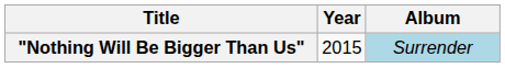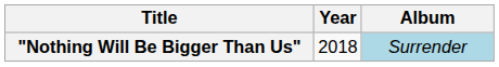 <table class="wikitable plainrowheaders" style="text-align:center;">
 <tr>
 <th scope="col" style="width:17em;">Title</th>
 <th scope="col" style="width:1em;">Year</th>
 <th scope="col" style="width:7em;">Album</th>
 </tr>
 <tr>
 <th scope="row">"Nothing Will Be Bigger Than Us"</th>
-<td>2015</td>
+<td>2018</td>
 <td style="background: lightblue;"><em>Surrender</em></td>
 </tr>
 </table>
